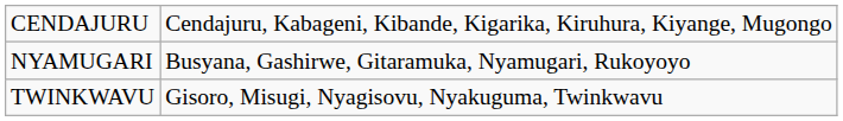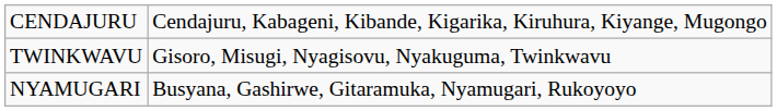 <table class=wikitable>
 <tr>
 <td>CENDAJURU</td>
 <td>Cendajuru, Kabageni, Kibande, Kigarika, Kiruhura, Kiyange, Mugongo</td>
 </tr>
 <tr>
+<td>TWINKWAVU</td>
+<td>Gisoro, Misugi, Nyagisovu, Nyakuguma, Twinkwavu</td>
+</tr>
+<tr>
 <td>NYAMUGARI</td>
 <td>Busyana, Gashirwe, Gitaramuka, Nyamugari, Rukoyoyo</td>
 </tr>
-<tr>
-<td>TWINKWAVU</td>
-<td>Gisoro, Misugi, Nyagisovu, Nyakuguma, Twinkwavu</td>
-</tr>
 </table>
